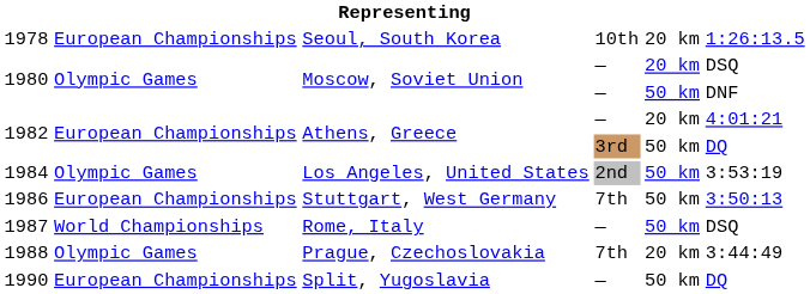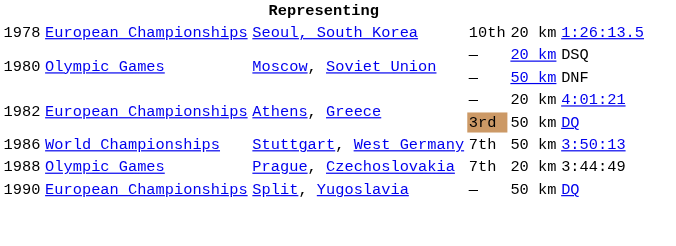 <table>
 <tr>
 <th colspan="6">Representing </th>
 </tr>
 <tr>
 <td>1978</td>
 <td><a href='#'>European Championships</a></td>
 <td><a href='#'>Seoul, South Korea</a></td>
 <td>10th</td>
 <td>20 km</td>
 <td><a href='#'>1:26:13.5</a></td>
 </tr>
 <tr>
 <td rowspan=2>1980</td>
 <td rowspan=2><a href='#'>Olympic Games</a></td>
 <td rowspan=2><a href='#'>Moscow</a>, <a href='#'>Soviet Union</a></td>
 <td>—</td>
 <td><a href='#'>20 km</a></td>
 <td>DSQ</td>
 </tr>
 <tr>
 <td>—</td>
 <td><a href='#'>50 km</a></td>
 <td>DNF</td>
 </tr>
 <tr>
 <td rowspan=2>1982</td>
 <td rowspan=2><a href='#'>European Championships</a></td>
 <td rowspan=2><a href='#'>Athens</a>, <a href='#'>Greece</a></td>
 <td>—</td>
 <td>20 km</td>
 <td><a href='#'>4:01:21</a></td>
 </tr>
 <tr>
 <td bgcolor="cc9966">3rd</td>
 <td>50 km</td>
 <td><a href='#'>DQ</a></td>
 </tr>
 <tr>
-<td>1984</td>
-<td><a href='#'>Olympic Games</a></td>
-<td><a href='#'>Los Angeles</a>, <a href='#'>United States</a></td>
-<td bgcolor="silver">2nd</td>
-<td><a href='#'>50 km</a></td>
-<td>3:53:19</td>
-</tr>
-<tr>
 <td>1986</td>
-<td><a href='#'>European Championships</a></td>
+<td><a href='#'>World Championships</a></td>
 <td><a href='#'>Stuttgart</a>, <a href='#'>West Germany</a></td>
 <td>7th</td>
 <td>50 km</td>
 <td><a href='#'>3:50:13</a></td>
-</tr>
-<tr>
-<td>1987</td>
-<td><a href='#'>World Championships</a></td>
-<td><a href='#'>Rome, Italy</a></td>
-<td>—</td>
-<td><a href='#'>50 km</a></td>
-<td>DSQ</td>
 </tr>
 <tr>
 <td>1988</td>
 <td><a href='#'>Olympic Games</a></td>
 <td><a href='#'>Prague</a>, <a href='#'>Czechoslovakia</a></td>
 <td>7th</td>
 <td>20 km</td>
 <td>3:44:49</td>
 </tr>
 <tr>
 <td>1990</td>
 <td><a href='#'>European Championships</a></td>
 <td><a href='#'>Split</a>, <a href='#'>Yugoslavia</a></td>
 <td>—</td>
 <td>50 km</td>
 <td><a href='#'>DQ</a></td>
 </tr>
 </table>
